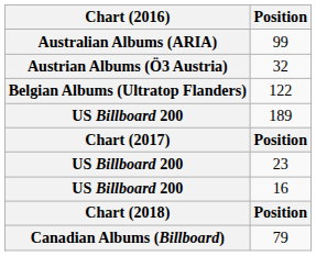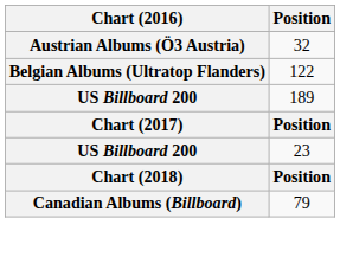 <table class="wikitable sortable plainrowheaders" style="text-align:center">
 <tr>
 <th scope="col">Chart (2016)</th>
 <th scope="col">Position</th>
-</tr>
-<tr>
-<th scope="row">Australian Albums (ARIA)</th>
-<td>99</td>
 </tr>
 <tr>
 <th scope="row">Austrian Albums (Ö3 Austria)</th>
 <td>32</td>
 </tr>
 <tr>
 <th scope="row">Belgian Albums (Ultratop Flanders)</th>
 <td>122</td>
 </tr>
 <tr>
 <th scope="row">US <em>Billboard</em> 200</th>
 <td>189</td>
 </tr>
 <tr>
 <th scope="col">Chart (2017)</th>
 <th scope="col">Position</th>
 </tr>
 <tr>
 <th scope="row">US <em>Billboard</em> 200</th>
 <td>23</td>
 </tr>
 <tr>
-<th scope="row">US <em>Billboard</em> 200</th>
-<td>16</td>
-</tr>
-<tr>
 <th scope="col">Chart (2018)</th>
 <th scope="col">Position</th>
 </tr>
 <tr>
 <th scope="row">Canadian Albums (<em>Billboard</em>)</th>
 <td>79</td>
 </tr>
 </table>
